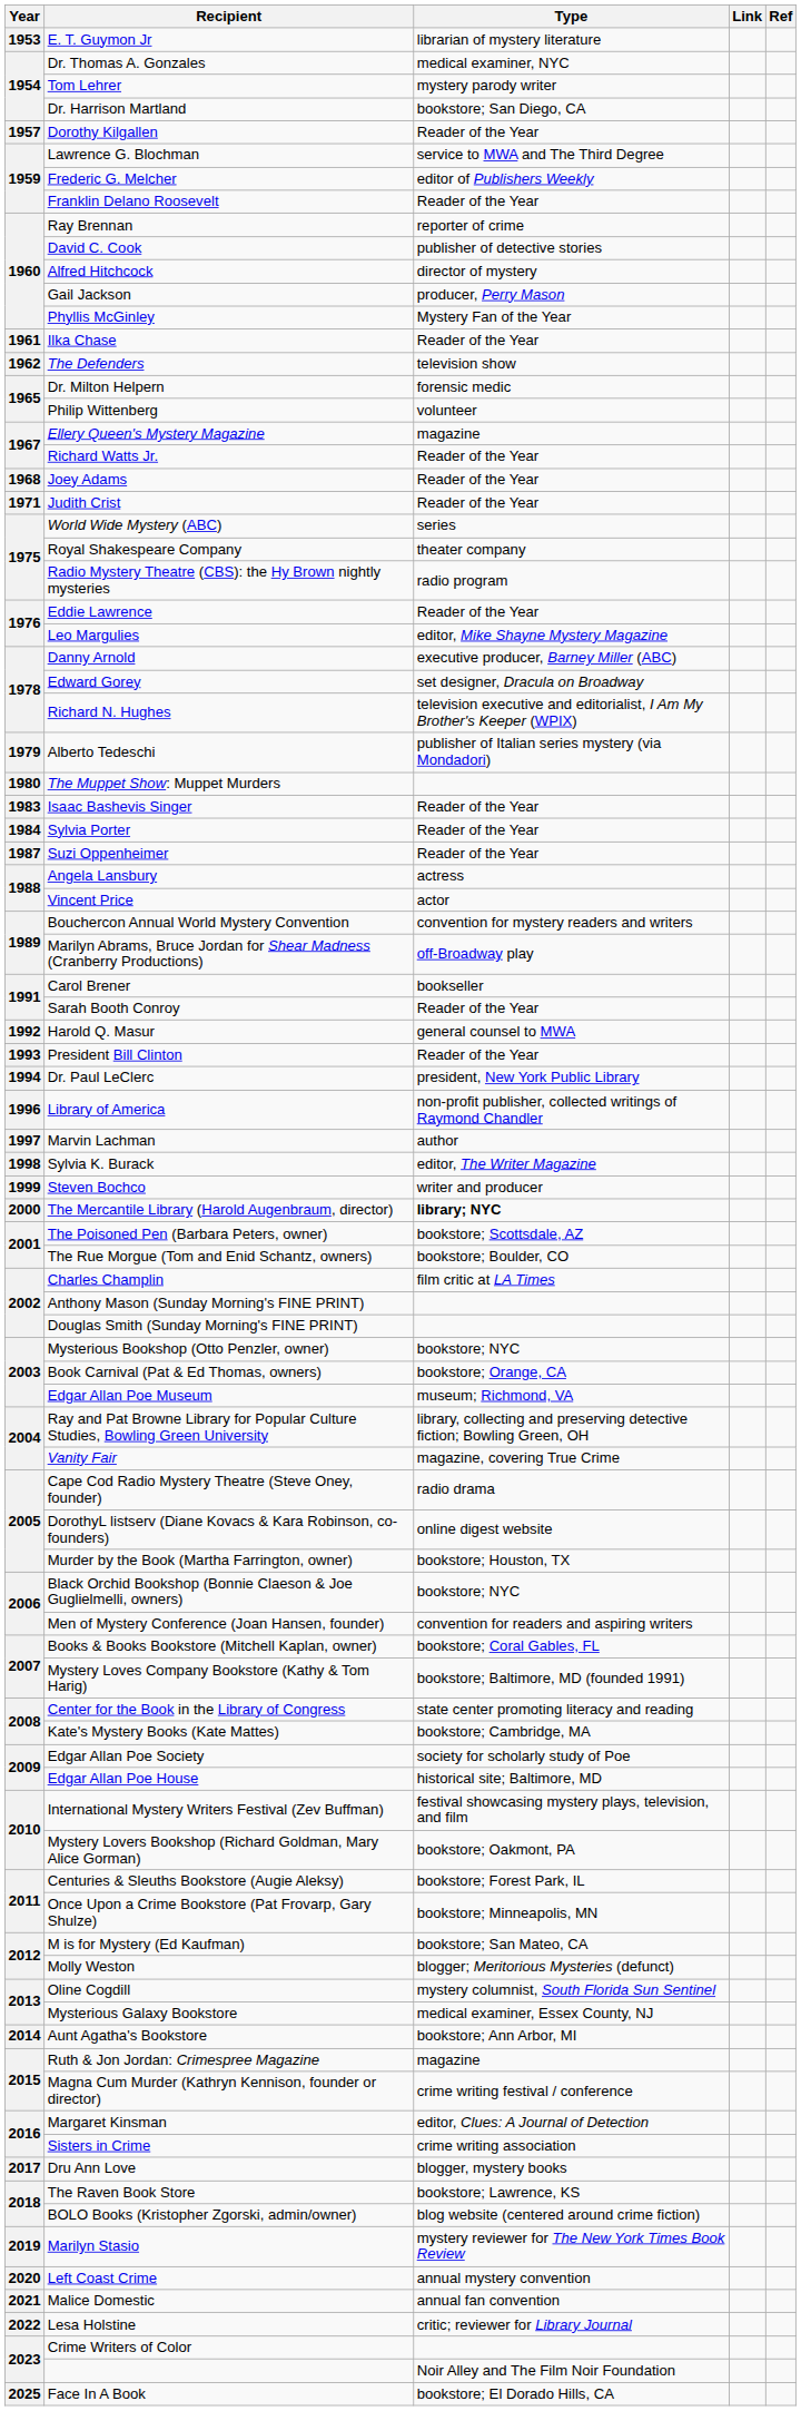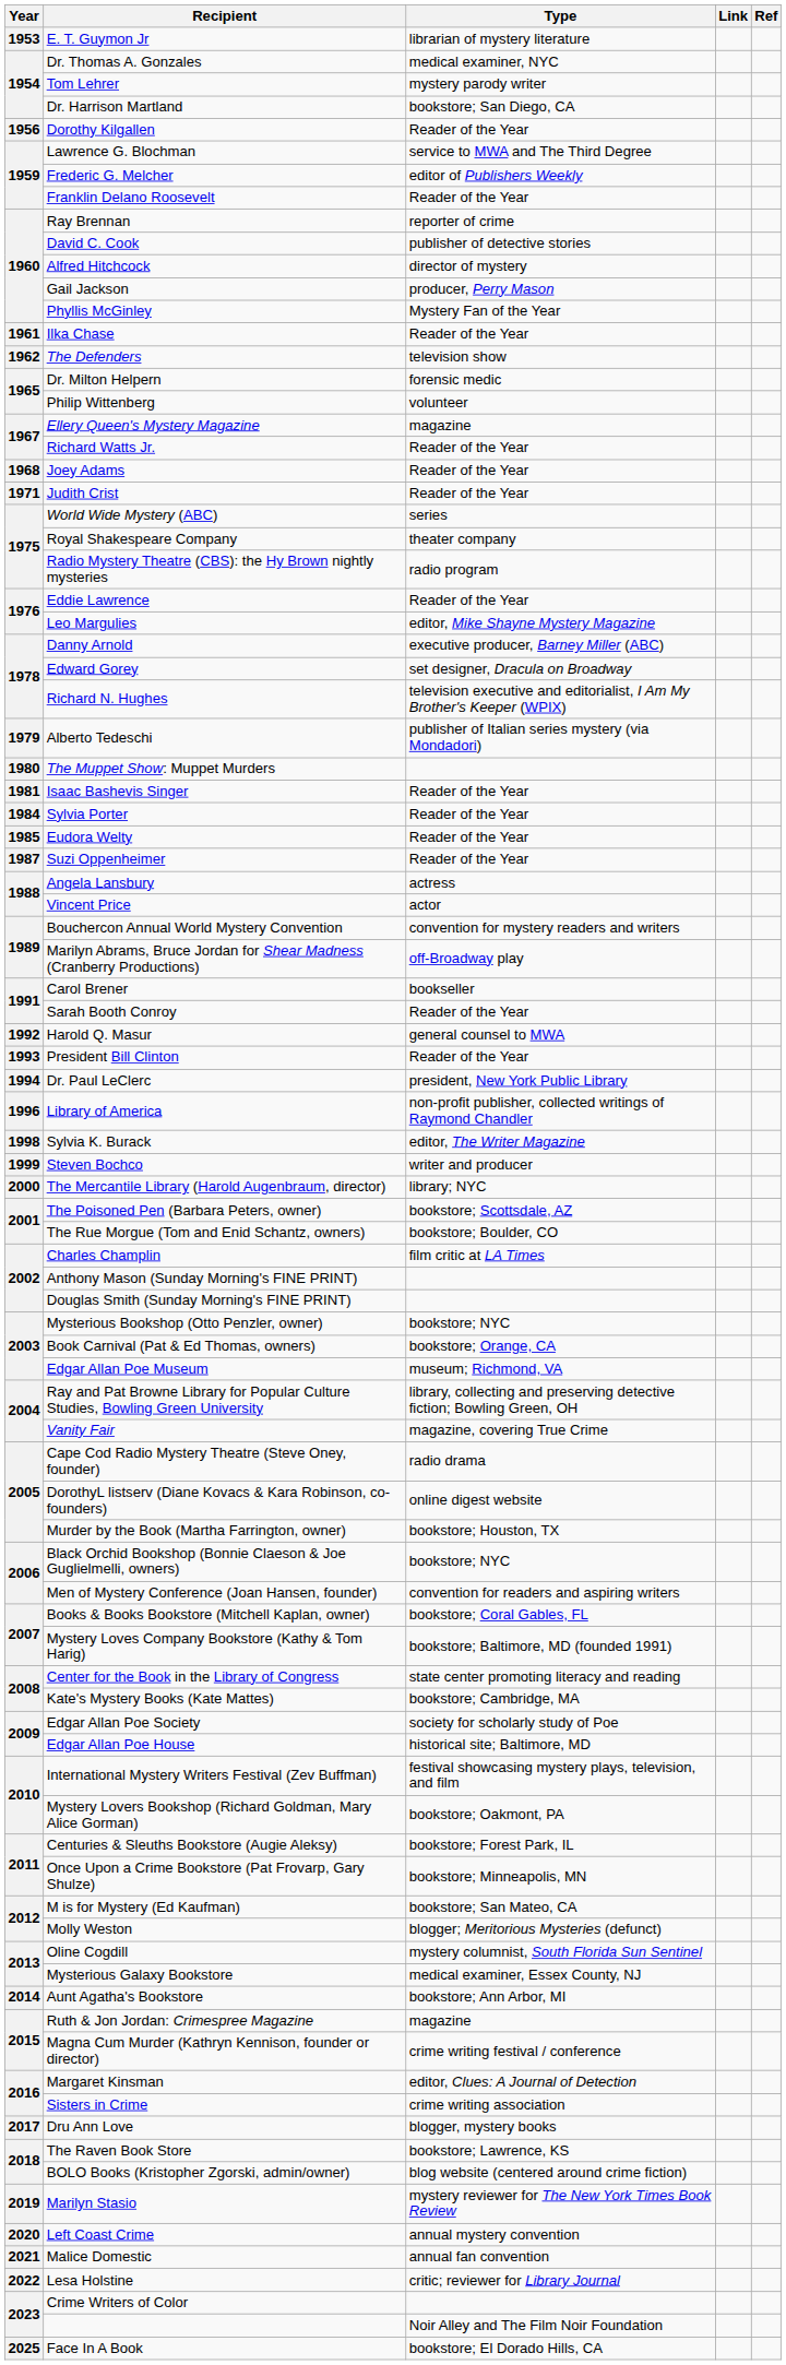 <table class="wikitable sortable mw-collapsible">
 <tr>
 <th>Year</th>
 <th>Recipient</th>
 <th>Type</th>
 <th>Link</th>
 <th>Ref</th>
 </tr>
 <tr>
 <th>1953</th>
 <td><a href='#'>E. T. Guymon Jr</a></td>
 <td>librarian of mystery literature</td>
 <td></td>
 <td></td>
 </tr>
 <tr>
 <th rowspan="3">1954</th>
 <td>Dr. Thomas A. Gonzales</td>
 <td>medical examiner, NYC</td>
 <td></td>
 <td></td>
 </tr>
 <tr>
 <td><a href='#'>Tom Lehrer</a></td>
 <td>mystery parody writer</td>
 <td></td>
 <td></td>
 </tr>
 <tr>
 <td>Dr. Harrison Martland</td>
 <td>bookstore; San Diego, CA</td>
 <td></td>
 <td></td>
 </tr>
 <tr>
-<th>1957</th>
+<th>1956</th>
 <td><a href='#'>Dorothy Kilgallen</a></td>
 <td>Reader of the Year</td>
 <td></td>
 <td></td>
 </tr>
 <tr>
 <th rowspan="3">1959</th>
 <td>Lawrence G. Blochman</td>
 <td>service to <a href='#'>MWA</a> and The Third Degree</td>
 <td></td>
 <td></td>
 </tr>
 <tr>
 <td><a href='#'>Frederic G. Melcher</a></td>
 <td>editor of <em><a href='#'>Publishers Weekly</a></em></td>
 <td></td>
 <td></td>
 </tr>
 <tr>
 <td><a href='#'>Franklin Delano Roosevelt</a></td>
 <td>Reader of the Year</td>
 <td></td>
 <td></td>
 </tr>
 <tr>
 <th rowspan="5">1960</th>
 <td>Ray Brennan</td>
 <td>reporter of crime</td>
 <td></td>
 <td></td>
 </tr>
 <tr>
 <td><a href='#'>David C. Cook</a></td>
 <td>publisher of detective stories</td>
 <td></td>
 <td></td>
 </tr>
 <tr>
 <td><a href='#'>Alfred Hitchcock</a></td>
 <td>director of mystery</td>
 <td></td>
 <td></td>
 </tr>
 <tr>
 <td>Gail Jackson</td>
 <td>producer, <em><a href='#'>Perry Mason</a></em></td>
 <td></td>
 <td></td>
 </tr>
 <tr>
 <td><a href='#'>Phyllis McGinley</a></td>
 <td>Mystery Fan of the Year</td>
 <td></td>
 <td></td>
 </tr>
 <tr>
 <th>1961</th>
 <td><a href='#'>Ilka Chase</a></td>
 <td>Reader of the Year</td>
 <td></td>
 <td></td>
 </tr>
 <tr>
 <th>1962</th>
 <td><em><a href='#'>The Defenders</a></em></td>
 <td>television show</td>
 <td></td>
 <td></td>
 </tr>
 <tr>
 <th rowspan="2">1965</th>
 <td>Dr. Milton Helpern</td>
 <td>forensic medic</td>
 <td></td>
 <td></td>
 </tr>
 <tr>
 <td>Philip Wittenberg</td>
 <td>volunteer</td>
 <td></td>
 <td></td>
 </tr>
 <tr>
 <th rowspan="2">1967</th>
 <td><em><a href='#'>Ellery Queen's Mystery Magazine</a></em></td>
 <td>magazine</td>
 <td></td>
 <td></td>
 </tr>
 <tr>
 <td><a href='#'>Richard Watts Jr.</a></td>
 <td>Reader of the Year</td>
 <td></td>
 <td></td>
 </tr>
 <tr>
 <th>1968</th>
 <td><a href='#'>Joey Adams</a></td>
 <td>Reader of the Year</td>
 <td></td>
 <td></td>
 </tr>
 <tr>
 <th>1971</th>
 <td><a href='#'>Judith Crist</a></td>
 <td>Reader of the Year</td>
 <td></td>
 <td></td>
 </tr>
 <tr>
 <th rowspan="3">1975</th>
 <td><em>World Wide Mystery</em> (<a href='#'>ABC</a>)</td>
 <td>series</td>
 <td></td>
 <td></td>
 </tr>
 <tr>
 <td>Royal Shakespeare Company</td>
 <td>theater company</td>
 <td></td>
 <td></td>
 </tr>
 <tr>
 <td><a href='#'>Radio Mystery Theatre</a> (<a href='#'>CBS</a>): the <a href='#'>Hy Brown</a> nightly mysteries</td>
 <td>radio program</td>
 <td></td>
 <td></td>
 </tr>
 <tr>
 <th rowspan="2">1976</th>
 <td><a href='#'>Eddie Lawrence</a></td>
 <td>Reader of the Year</td>
 <td></td>
 <td></td>
 </tr>
 <tr>
 <td><a href='#'>Leo Margulies</a></td>
 <td>editor, <em><a href='#'>Mike Shayne Mystery Magazine</a></em></td>
 <td></td>
 <td></td>
 </tr>
 <tr>
 <th rowspan="3">1978</th>
 <td><a href='#'>Danny Arnold</a></td>
 <td>executive producer, <em><a href='#'>Barney Miller</a></em> (<a href='#'>ABC</a>)</td>
 <td></td>
 <td></td>
 </tr>
 <tr>
 <td><a href='#'>Edward Gorey</a></td>
 <td>set designer, <em>Dracula on Broadway</em></td>
 <td></td>
 <td></td>
 </tr>
 <tr>
 <td><a href='#'>Richard N. Hughes</a></td>
 <td>television executive and editorialist, <em>I Am My Brother's Keeper</em> (<a href='#'>WPIX</a>)</td>
 <td></td>
 <td></td>
 </tr>
 <tr>
 <th>1979</th>
 <td>Alberto Tedeschi</td>
 <td>publisher of Italian series mystery (via <a href='#'>Mondadori</a>)</td>
 <td></td>
 <td></td>
 </tr>
 <tr>
 <th>1980</th>
 <td><em><a href='#'>The Muppet Show</a></em>: Muppet Murders</td>
 <td></td>
 <td></td>
 <td></td>
 </tr>
 <tr>
-<th>1983</th>
+<th>1981</th>
 <td><a href='#'>Isaac Bashevis Singer</a></td>
 <td>Reader of the Year</td>
 <td></td>
 <td></td>
 </tr>
 <tr>
 <th>1984</th>
 <td><a href='#'>Sylvia Porter</a></td>
+<td>Reader of the Year</td>
+<td></td>
+<td></td>
+</tr>
+<tr>
+<th>1985</th>
+<td><a href='#'>Eudora Welty</a></td>
 <td>Reader of the Year</td>
 <td></td>
 <td></td>
 </tr>
 <tr>
 <th>1987</th>
 <td><a href='#'>Suzi Oppenheimer</a></td>
 <td>Reader of the Year</td>
 <td></td>
 <td></td>
 </tr>
 <tr>
 <th rowspan="2">1988</th>
 <td><a href='#'>Angela Lansbury</a></td>
 <td>actress</td>
 <td></td>
 <td></td>
 </tr>
 <tr>
 <td><a href='#'>Vincent Price</a></td>
 <td>actor</td>
 <td></td>
 <td></td>
 </tr>
 <tr>
 <th rowspan="2">1989</th>
 <td>Bouchercon Annual World Mystery Convention</td>
 <td>convention for mystery readers and writers</td>
 <td></td>
 <td></td>
 </tr>
 <tr>
 <td>Marilyn Abrams, Bruce Jordan for <em><a href='#'>Shear Madness</a></em> (Cranberry Productions)</td>
 <td><a href='#'>off-Broadway</a> play</td>
 <td></td>
 <td></td>
 </tr>
 <tr>
 <th rowspan="2">1991</th>
 <td>Carol Brener</td>
 <td>bookseller</td>
 <td></td>
 <td></td>
 </tr>
 <tr>
 <td>Sarah Booth Conroy</td>
 <td>Reader of the Year</td>
 <td></td>
 <td></td>
 </tr>
 <tr>
 <th>1992</th>
 <td>Harold Q. Masur</td>
 <td>general counsel to <a href='#'>MWA</a></td>
 <td></td>
 <td></td>
 </tr>
 <tr>
 <th>1993</th>
 <td>President <a href='#'>Bill Clinton</a></td>
 <td>Reader of the Year</td>
 <td></td>
 <td></td>
 </tr>
 <tr>
 <th>1994</th>
 <td>Dr. Paul LeClerc</td>
 <td>president, <a href='#'>New York Public Library</a></td>
 <td></td>
 <td></td>
 </tr>
 <tr>
 <th>1996</th>
 <td><a href='#'>Library of America</a></td>
 <td>non-profit publisher, collected writings of <a href='#'>Raymond Chandler</a></td>
 <td></td>
 <td></td>
 </tr>
 <tr>
-<th>1997</th>
-<td>Marvin Lachman</td>
-<td>author</td>
-<td></td>
-<td></td>
-</tr>
-<tr>
 <th>1998</th>
 <td>Sylvia K. Burack</td>
 <td>editor, <em><a href='#'>The Writer Magazine</a></em></td>
 <td></td>
 <td></td>
 </tr>
 <tr>
 <th>1999</th>
 <td><a href='#'>Steven Bochco</a></td>
 <td>writer and producer</td>
 <td></td>
 <td></td>
 </tr>
 <tr>
 <th>2000</th>
 <td><a href='#'>The Mercantile Library</a> (<a href='#'>Harold Augenbraum</a>, director)</td>
-<td><strong>library; NYC</strong></td>
+<td>library; NYC</td>
 <td></td>
 <td></td>
 </tr>
 <tr>
 <th rowspan="2">2001</th>
 <td><a href='#'>The Poisoned Pen</a> (Barbara Peters, owner)</td>
 <td>bookstore; <a href='#'>Scottsdale, AZ</a></td>
 <td></td>
 <td></td>
 </tr>
 <tr>
 <td>The Rue Morgue (Tom and Enid Schantz, owners)</td>
 <td>bookstore; Boulder, CO</td>
 <td></td>
 <td></td>
 </tr>
 <tr>
 <th rowspan="3">2002</th>
 <td><a href='#'>Charles Champlin</a></td>
 <td>film critic at <em><a href='#'>LA Times</a></em></td>
 <td></td>
 <td></td>
 </tr>
 <tr>
 <td>Anthony Mason (Sunday Morning's FINE PRINT)</td>
 <td></td>
 <td></td>
 <td></td>
 </tr>
 <tr>
 <td>Douglas Smith (Sunday Morning's FINE PRINT)</td>
 <td></td>
 <td></td>
 <td></td>
 </tr>
 <tr>
 <th rowspan="3">2003</th>
 <td>Mysterious Bookshop (Otto Penzler, owner)</td>
 <td>bookstore; NYC</td>
 <td></td>
 <td></td>
 </tr>
 <tr>
 <td>Book Carnival (Pat & Ed Thomas, owners)</td>
 <td>bookstore; <a href='#'>Orange, CA</a></td>
 <td></td>
 <td></td>
 </tr>
 <tr>
 <td><a href='#'>Edgar Allan Poe Museum</a></td>
 <td>museum; <a href='#'>Richmond, VA</a></td>
 <td></td>
 <td></td>
 </tr>
 <tr>
 <th rowspan="2">2004</th>
 <td>Ray and Pat Browne Library for Popular Culture Studies, <a href='#'>Bowling Green University</a></td>
 <td>library, collecting and preserving detective fiction; Bowling Green, OH</td>
 <td></td>
 <td></td>
 </tr>
 <tr>
 <td><em><a href='#'>Vanity Fair</a></em></td>
 <td>magazine, covering True Crime</td>
 <td></td>
 <td></td>
 </tr>
 <tr>
 <th rowspan="3">2005</th>
 <td>Cape Cod Radio Mystery Theatre (Steve Oney, founder)</td>
 <td>radio drama</td>
 <td></td>
 <td></td>
 </tr>
 <tr>
 <td>DorothyL listserv (Diane Kovacs & Kara Robinson, co-founders)</td>
 <td>online digest website</td>
 <td></td>
 <td></td>
 </tr>
 <tr>
 <td>Murder by the Book (Martha Farrington, owner)</td>
 <td>bookstore; Houston, TX</td>
 <td></td>
 <td></td>
 </tr>
 <tr>
 <th rowspan="2">2006</th>
 <td>Black Orchid Bookshop (Bonnie Claeson & Joe Guglielmelli, owners)</td>
 <td>bookstore; NYC</td>
 <td></td>
 <td></td>
 </tr>
 <tr>
 <td>Men of Mystery Conference (Joan Hansen, founder)</td>
 <td>convention for readers and aspiring writers</td>
 <td></td>
 <td></td>
 </tr>
 <tr>
 <th rowspan="2">2007</th>
 <td>Books & Books Bookstore (Mitchell Kaplan, owner)</td>
 <td>bookstore; <a href='#'>Coral Gables, FL</a></td>
 <td></td>
 <td></td>
 </tr>
 <tr>
 <td>Mystery Loves Company Bookstore (Kathy & Tom Harig)</td>
 <td>bookstore; Baltimore, MD (founded 1991)</td>
 <td></td>
 <td></td>
 </tr>
 <tr>
 <th rowspan="2">2008</th>
 <td><a href='#'>Center for the Book</a> in the <a href='#'>Library of Congress</a></td>
 <td>state center promoting literacy and reading</td>
 <td></td>
 <td></td>
 </tr>
 <tr>
 <td>Kate's Mystery Books (Kate Mattes)</td>
 <td>bookstore; Cambridge, MA</td>
 <td></td>
 <td></td>
 </tr>
 <tr>
 <th rowspan="2">2009</th>
 <td>Edgar Allan Poe Society</td>
 <td>society for scholarly study of Poe</td>
 <td></td>
 <td></td>
 </tr>
 <tr>
 <td><a href='#'>Edgar Allan Poe House</a></td>
 <td>historical site; Baltimore, MD</td>
 <td></td>
 <td></td>
 </tr>
 <tr>
 <th rowspan="2">2010</th>
 <td>International Mystery Writers Festival (Zev Buffman)</td>
 <td>festival showcasing mystery plays, television, and film</td>
 <td></td>
 <td></td>
 </tr>
 <tr>
 <td>Mystery Lovers Bookshop (Richard Goldman, Mary Alice Gorman)</td>
 <td>bookstore; Oakmont, PA</td>
 <td></td>
 <td></td>
 </tr>
 <tr>
 <th rowspan="2">2011</th>
 <td>Centuries & Sleuths Bookstore (Augie Aleksy)</td>
 <td>bookstore; Forest Park, IL</td>
 <td></td>
 <td></td>
 </tr>
 <tr>
 <td>Once Upon a Crime Bookstore (Pat Frovarp, Gary Shulze)</td>
 <td>bookstore; Minneapolis, MN</td>
 <td></td>
 <td></td>
 </tr>
 <tr>
 <th rowspan="2">2012</th>
 <td>M is for Mystery (Ed Kaufman)</td>
 <td>bookstore; San Mateo, CA</td>
 <td></td>
 <td></td>
 </tr>
 <tr>
 <td>Molly Weston</td>
 <td>blogger; <em>Meritorious Mysteries</em> (defunct)</td>
 <td></td>
 <td></td>
 </tr>
 <tr>
 <th rowspan="2">2013</th>
 <td>Oline Cogdill</td>
 <td>mystery columnist, <em><a href='#'>South Florida Sun Sentinel</a></em></td>
 <td></td>
 <td></td>
 </tr>
 <tr>
 <td>Mysterious Galaxy Bookstore</td>
 <td>medical examiner, Essex County, NJ</td>
 <td></td>
 <td></td>
 </tr>
 <tr>
 <th>2014</th>
 <td>Aunt Agatha's Bookstore</td>
 <td>bookstore; Ann Arbor, MI</td>
 <td></td>
 <td></td>
 </tr>
 <tr>
 <th rowspan="2">2015</th>
 <td>Ruth & Jon Jordan: <em>Crimespree Magazine</em></td>
 <td>magazine</td>
 <td></td>
 <td></td>
 </tr>
 <tr>
 <td>Magna Cum Murder (Kathryn Kennison, founder or director)</td>
 <td>crime writing festival / conference</td>
 <td></td>
 <td></td>
 </tr>
 <tr>
 <th rowspan="2">2016</th>
 <td>Margaret Kinsman</td>
 <td>editor, <em>Clues: A Journal of Detection</em></td>
 <td></td>
 <td></td>
 </tr>
 <tr>
 <td><a href='#'>Sisters in Crime</a></td>
 <td>crime writing association</td>
 <td></td>
 <td></td>
 </tr>
 <tr>
 <th>2017</th>
 <td>Dru Ann Love</td>
 <td>blogger, mystery books</td>
 <td></td>
 <td></td>
 </tr>
 <tr>
 <th rowspan="2">2018</th>
 <td>The Raven Book Store</td>
 <td>bookstore; Lawrence, KS</td>
 <td></td>
 <td></td>
 </tr>
 <tr>
 <td>BOLO Books (Kristopher Zgorski, admin/owner)</td>
 <td>blog website (centered around crime fiction)</td>
 <td></td>
 <td></td>
 </tr>
 <tr>
 <th>2019</th>
 <td><a href='#'>Marilyn Stasio</a></td>
 <td>mystery reviewer for <em><a href='#'>The New York Times Book Review</a></em></td>
 <td></td>
 <td></td>
 </tr>
 <tr>
 <th>2020</th>
 <td><a href='#'>Left Coast Crime</a></td>
 <td>annual mystery convention</td>
 <td></td>
 <td></td>
 </tr>
 <tr>
 <th>2021</th>
 <td>Malice Domestic</td>
 <td>annual fan convention</td>
 <td></td>
 <td></td>
 </tr>
 <tr>
 <th>2022</th>
 <td>Lesa Holstine</td>
 <td>critic; reviewer for <em><a href='#'>Library Journal</a></em></td>
 <td></td>
 <td></td>
 </tr>
 <tr>
 <th rowspan="2">2023</th>
 <td>Crime Writers of Color</td>
 <td></td>
 <td></td>
 <td></td>
 </tr>
 <tr>
 <td></td>
 <td>Noir Alley and The Film Noir Foundation</td>
 <td></td>
 <td></td>
 </tr>
 <tr>
 <th rowspan="1">2025</th>
 <td>Face In A Book</td>
 <td>bookstore; El Dorado Hills, CA</td>
 <td></td>
 <td></td>
 </tr>
 </table>
